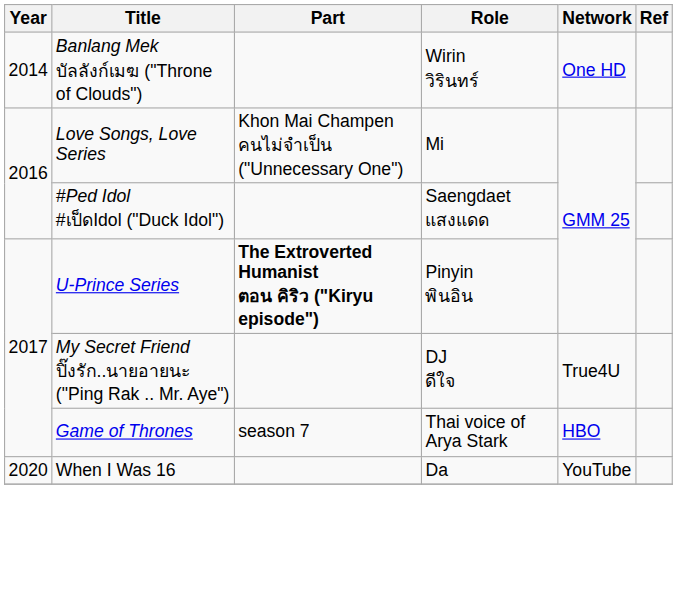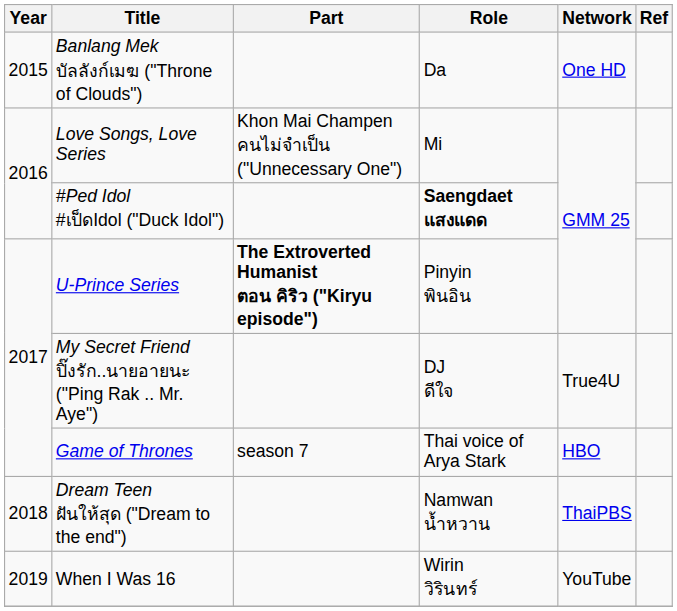 <table class="wikitable" style="text-align:left;">
 <tr>
 <th>Year</th>
 <th>Title</th>
 <th>Part</th>
 <th>Role</th>
 <th>Network</th>
 <th>Ref</th>
 </tr>
 <tr>
-<td>2014</td>
+<td>2015</td>
 <td><em>Banlang Mek</em> <br> บัลลังก์เมฆ ("Throne of Clouds")</td>
 <td></td>
-<td>Wirin <br> วิรินทร์</td>
+<td>Da</td>
 <td><a href='#'>One HD</a></td>
 <td></td>
 </tr>
 <tr>
 <td rowspan="2">2016</td>
 <td><em>Love Songs, Love Series</em></td>
 <td>Khon Mai Champen <br> คนไม่จำเป็น ("Unnecessary One")</td>
 <td>Mi<br></td>
 <td rowspan="3"><a href='#'>GMM 25</a></td>
 <td></td>
 </tr>
 <tr>
 <td><em>#Ped Idol</em> <br> #เป็ดIdol ("Duck Idol")</td>
 <td></td>
-<td>Saengdaet <br> แสงแดด</td>
+<td><strong>Saengdaet <br> แสงแดด</strong></td>
 <td></td>
 </tr>
 <tr>
 <td rowspan="3">2017</td>
 <td><em><a href='#'>U-Prince Series</a></em></td>
 <td><strong>The Extroverted Humanist <br> ตอน คิริว ("Kiryu episode")</strong></td>
 <td>Pinyin <br> พินอิน</td>
 <td></td>
 </tr>
 <tr>
 <td><em>My Secret Friend</em> <br> ปิ๊งรัก..นายอายนะ ("Ping Rak .. Mr. Aye")</td>
 <td></td>
 <td>DJ<br> ดีใจ</td>
 <td>True4U</td>
 <td></td>
 </tr>
 <tr>
 <td><em><a href='#'>Game of Thrones</a></em></td>
 <td>season 7</td>
 <td>Thai voice of Arya Stark</td>
 <td><a href='#'>HBO</a></td>
 <td></td>
 </tr>
 <tr>
-<td>2020</td>
+<td rowspan="1">2018</td>
+<td><em>Dream Teen</em><br> ฝันให้สุด ("Dream to the end")</td>
+<td></td>
+<td>Namwan<br> น้ำหวาน</td>
+<td><a href='#'>ThaiPBS</a></td>
+<td></td>
+</tr>
+<tr>
+<td>2019</td>
 <td>When I Was 16</td>
 <td></td>
-<td>Da</td>
+<td>Wirin <br> วิรินทร์</td>
 <td>YouTube</td>
 <td></td>
 </tr>
 <tr>
 </tr>
 </table>
